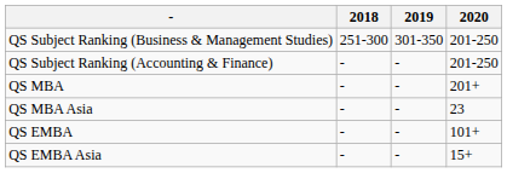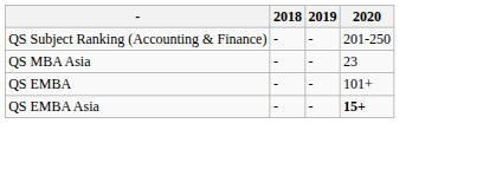 <table class="wikitable">
 <tr>
 <th>-</th>
 <th>2018</th>
 <th>2019</th>
 <th>2020</th>
 </tr>
 <tr>
-<td>QS Subject Ranking (Business & Management Studies)</td>
-<td>251-300</td>
-<td>301-350</td>
-<td>201-250</td>
-</tr>
-<tr>
 <td>QS Subject Ranking (Accounting & Finance)</td>
 <td>-</td>
 <td>-</td>
 <td>201-250</td>
-</tr>
-<tr>
-<td>QS MBA</td>
-<td>-</td>
-<td>-</td>
-<td>201+</td>
 </tr>
 <tr>
 <td>QS MBA Asia</td>
 <td>-</td>
 <td>-</td>
 <td>23</td>
 </tr>
 <tr>
 <td>QS EMBA</td>
 <td>-</td>
 <td>-</td>
 <td>101+</td>
 </tr>
 <tr>
 <td>QS EMBA Asia</td>
 <td>-</td>
 <td>-</td>
-<td>15+</td>
+<td><strong>15+</strong></td>
 </tr>
 </table>
